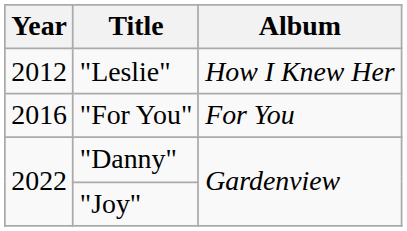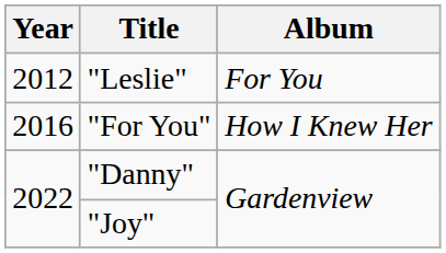 <table class="wikitable">
 <tr>
 <th>Year</th>
 <th>Title</th>
 <th>Album</th>
 </tr>
 <tr>
 <td>2012</td>
 <td>"Leslie"</td>
-<td><em>How I Knew Her</em></td>
+<td><em>For You</em></td>
 </tr>
 <tr>
 <td>2016</td>
 <td>"For You"</td>
-<td><em>For You</em></td>
+<td><em>How I Knew Her</em></td>
 </tr>
 <tr>
 <td rowspan=2>2022</td>
 <td>"Danny"</td>
 <td rowspan=2><em>Gardenview</em></td>
 </tr>
 <tr>
 <td>"Joy"</td>
 </tr>
 </table>
